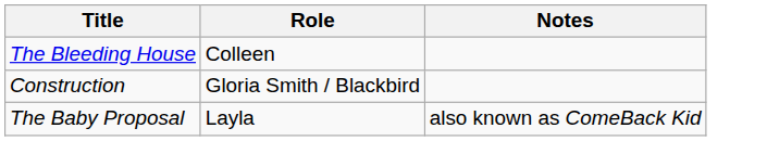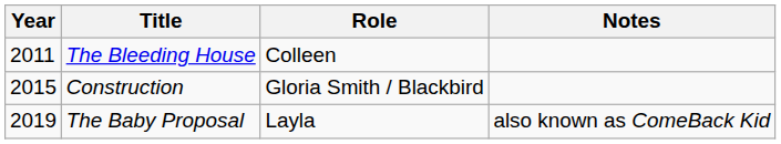 <table class="wikitable sortable">
 <tr>
+<th>Year</th>
 <th>Title</th>
 <th>Role</th>
 <th class="unsortable">Notes</th>
 </tr>
 <tr>
+<td>2011</td>
 <td><em><a href='#'>The Bleeding House</a></em></td>
 <td>Colleen</td>
 <td></td>
 </tr>
 <tr>
+<td>2015</td>
 <td><em>Construction</em></td>
 <td>Gloria Smith / Blackbird</td>
 <td></td>
 </tr>
 <tr>
+<td>2019</td>
 <td><em>The Baby Proposal</em></td>
 <td>Layla</td>
 <td>also known as <em>ComeBack Kid</em></td>
 </tr>
 </table>
